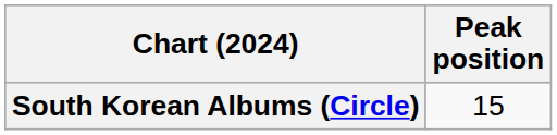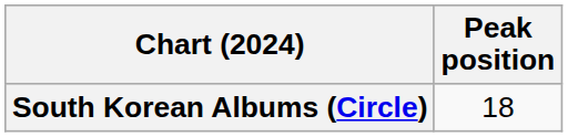 <table class="wikitable plainrowheaders" style="text-align:center">
 <tr>
 <th scope="col">Chart (2024)</th>
 <th scope="col">Peak<br>position</th>
 </tr>
 <tr>
 <th scope="row">South Korean Albums (<a href='#'>Circle</a>)</th>
-<td>15</td>
+<td>18</td>
 </tr>
 </table>
